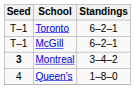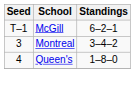 <table class="wikitable">
 <tr>
 <th>Seed</th>
 <th>School</th>
 <th>Standings</th>
 </tr>
 <tr>
 <td align=center>T–1</td>
-<td><a href='#'>Toronto</a></td>
-<td align=center>6–2–1</td>
-</tr>
-<tr>
-<td align=center>T–1</td>
 <td><a href='#'>McGill</a></td>
 <td align=center>6–2–1</td>
 </tr>
 <tr>
-<td align=center><strong>3</strong></td>
+<td align=center>3</td>
 <td><a href='#'>Montreal</a></td>
 <td align=center>3–4–2</td>
 </tr>
 <tr>
 <td align=center>4</td>
 <td><a href='#'>Queen's</a></td>
 <td align=center>1–8–0</td>
 </tr>
 <tr>
 </tr>
 </table>
